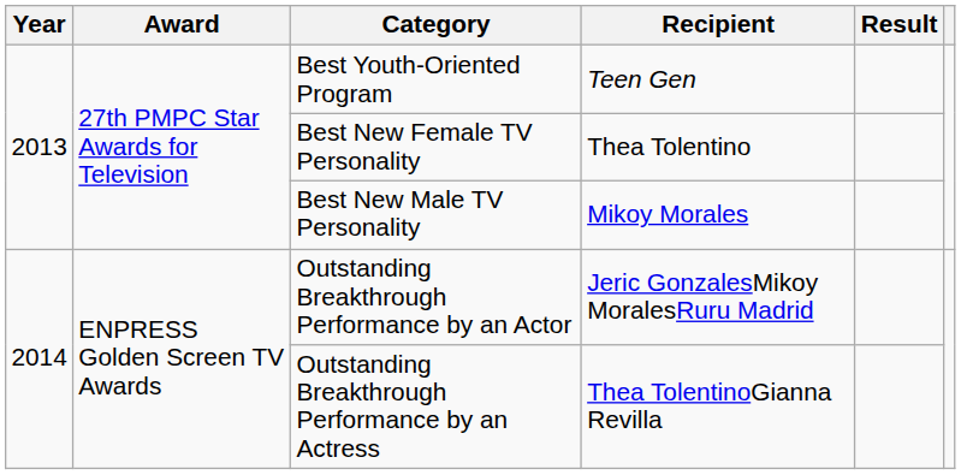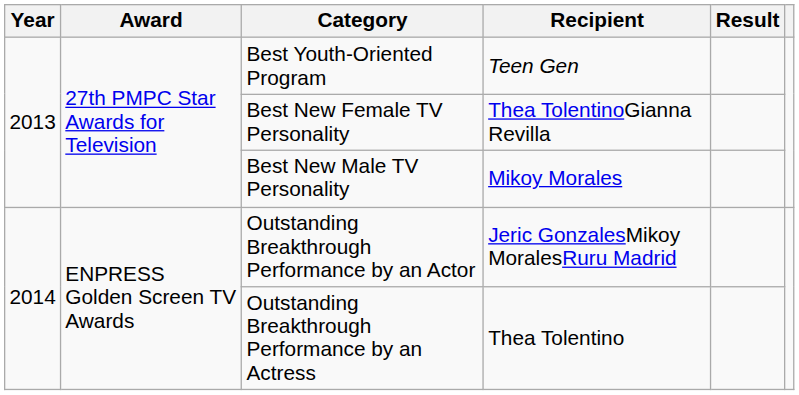 <table class="wikitable">
 <tr>
 <th>Year</th>
 <th>Award</th>
 <th>Category</th>
 <th>Recipient</th>
 <th>Result</th>
 <th></th>
 </tr>
 <tr>
 <td rowspan=3>2013</td>
 <td rowspan=3><a href='#'>27th PMPC Star Awards for Television</a></td>
 <td>Best Youth-Oriented Program</td>
 <td><em>Teen Gen</em></td>
 <td></td>
 <td rowspan=3></td>
 </tr>
 <tr>
 <td>Best New Female TV Personality</td>
-<td>Thea Tolentino</td>
+<td><a href='#'>Thea Tolentino</a>Gianna Revilla</td>
 <td></td>
 </tr>
 <tr>
 <td>Best New Male TV Personality</td>
 <td><a href='#'>Mikoy Morales</a></td>
 <td></td>
 </tr>
 <tr>
 <td rowspan=2>2014</td>
 <td rowspan=2>ENPRESS Golden Screen TV Awards</td>
 <td>Outstanding Breakthrough Performance by an Actor</td>
 <td><a href='#'>Jeric Gonzales</a>Mikoy Morales<a href='#'>Ruru Madrid</a></td>
 <td></td>
 <td rowspan=2></td>
 </tr>
 <tr>
 <td>Outstanding Breakthrough Performance by an Actress</td>
-<td><a href='#'>Thea Tolentino</a>Gianna Revilla</td>
+<td>Thea Tolentino</td>
 <td></td>
 </tr>
 </table>
